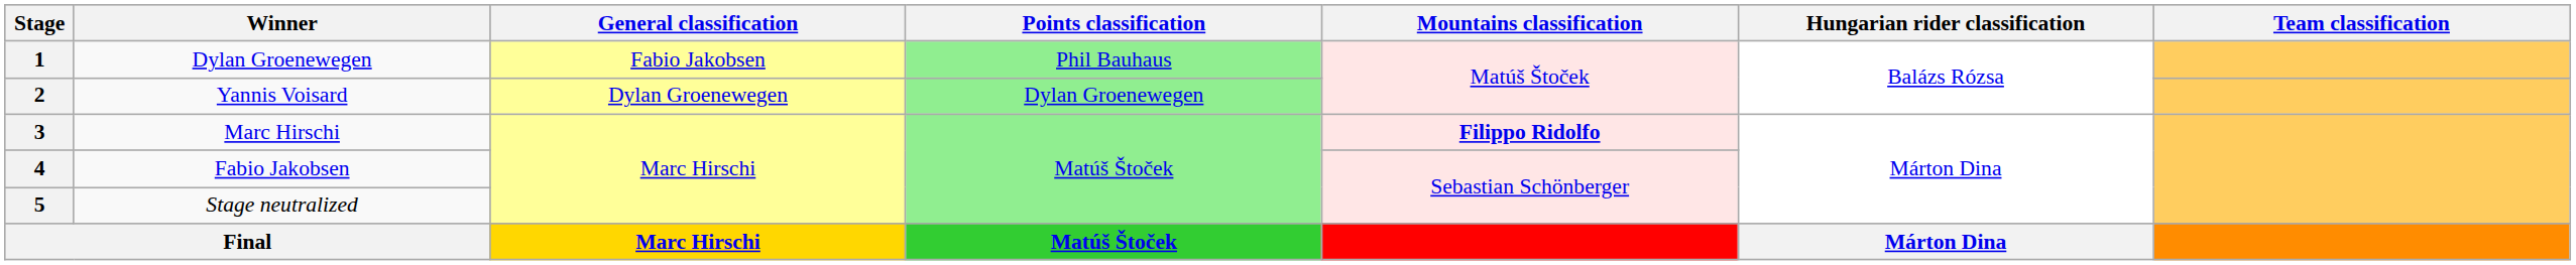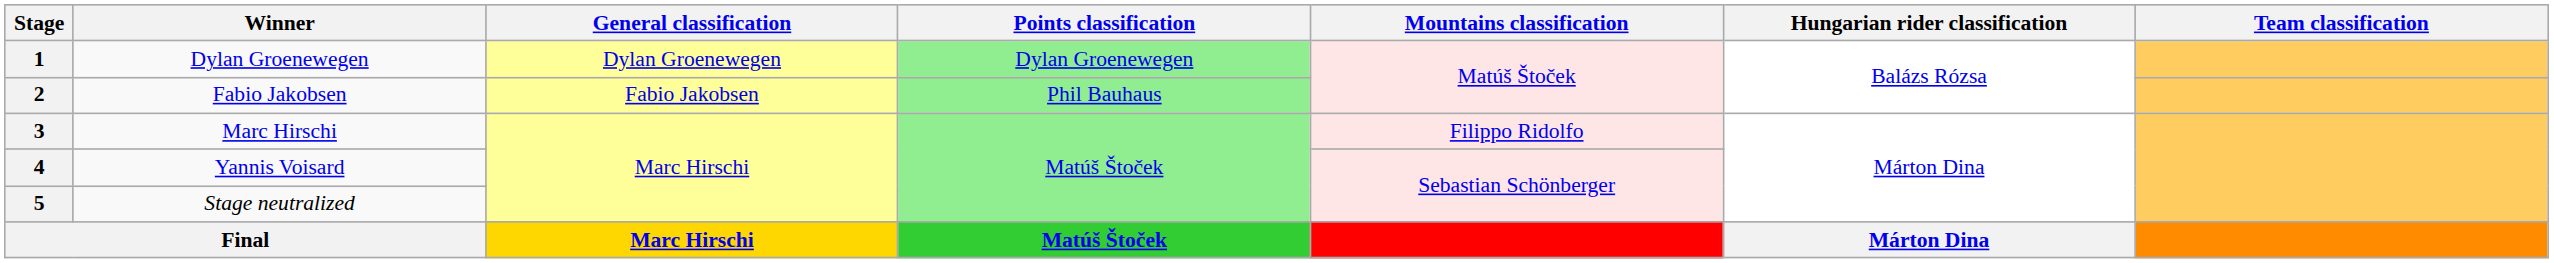 <table class="wikitable" style="text-align: center; font-size:smaller;">
 <tr style="background:#efefef;">
 <th style="width:2%;">Stage</th>
 <th style="width:14%;">Winner</th>
 <th style="width:14%;"><a href='#'>General classification</a><br></th>
 <th style="width:14%;"><a href='#'>Points classification</a><br></th>
 <th style="width:14%;"><a href='#'>Mountains classification</a><br></th>
 <th style="width:14%;">Hungarian rider classification<br></th>
 <th style="width:14%;"><a href='#'>Team classification</a></th>
 </tr>
 <tr>
 <th>1</th>
 <td><a href='#'>Dylan Groenewegen</a></td>
-<td style="background:#FFFF99;"><a href='#'>Fabio Jakobsen</a></td>
-<td style="background:lightgreen;"><a href='#'>Phil Bauhaus</a></td>
+<td style="background:#FFFF99;"><a href='#'>Dylan Groenewegen</a></td>
+<td style="background:lightgreen;"><a href='#'>Dylan Groenewegen</a></td>
 <td style="background:#FFE6E6;" rowspan=2><a href='#'>Matúš Štoček</a></td>
 <td style="background:white;" rowspan=2><a href='#'>Balázs Rózsa</a></td>
 <td style="background:#FFCD5F;"></td>
 </tr>
 <tr>
 <th>2</th>
-<td><a href='#'>Yannis Voisard</a></td>
-<td style="background:#FFFF99;"><a href='#'>Dylan Groenewegen</a></td>
-<td style="background:lightgreen;"><a href='#'>Dylan Groenewegen</a></td>
+<td><a href='#'>Fabio Jakobsen</a></td>
+<td style="background:#FFFF99;"><a href='#'>Fabio Jakobsen</a></td>
+<td style="background:lightgreen;"><a href='#'>Phil Bauhaus</a></td>
 <td style="background:#FFCD5F;"></td>
 </tr>
 <tr>
 <th>3</th>
 <td><a href='#'>Marc Hirschi</a></td>
 <td style="background:#FFFF99;" rowspan=3><a href='#'>Marc Hirschi</a></td>
 <td style="background:lightgreen;" rowspan=3><a href='#'>Matúš Štoček</a></td>
-<td style="background:#FFE6E6;"><strong><a href='#'>Filippo Ridolfo</a></strong></td>
+<td style="background:#FFE6E6;"><a href='#'>Filippo Ridolfo</a></td>
 <td style="background:white;" rowspan=3><a href='#'>Márton Dina</a></td>
 <td style="background:#FFCD5F;" rowspan=3></td>
 </tr>
 <tr>
 <th>4</th>
-<td><a href='#'>Fabio Jakobsen</a></td>
+<td><a href='#'>Yannis Voisard</a></td>
 <td style="background:#FFE6E6;" rowspan=2><a href='#'>Sebastian Schönberger</a></td>
 </tr>
 <tr>
 <th>5</th>
 <td><em>Stage neutralized</em></td>
 </tr>
 <tr>
 <th colspan="2">Final</th>
 <th style="background:gold;"><a href='#'>Marc Hirschi</a></th>
 <th style="background:limegreen;"><a href='#'>Matúš Štoček</a></th>
 <th style="background:#f00;"></th>
 <th style="background:offwhite;"><a href='#'>Márton Dina</a></th>
 <th style="background:#FF8C00;"></th>
 </tr>
 </table>
